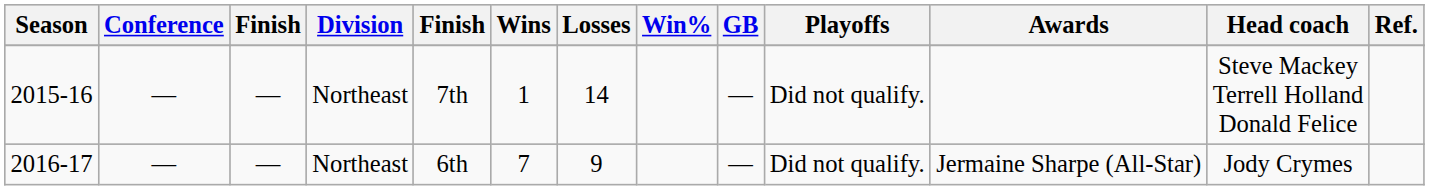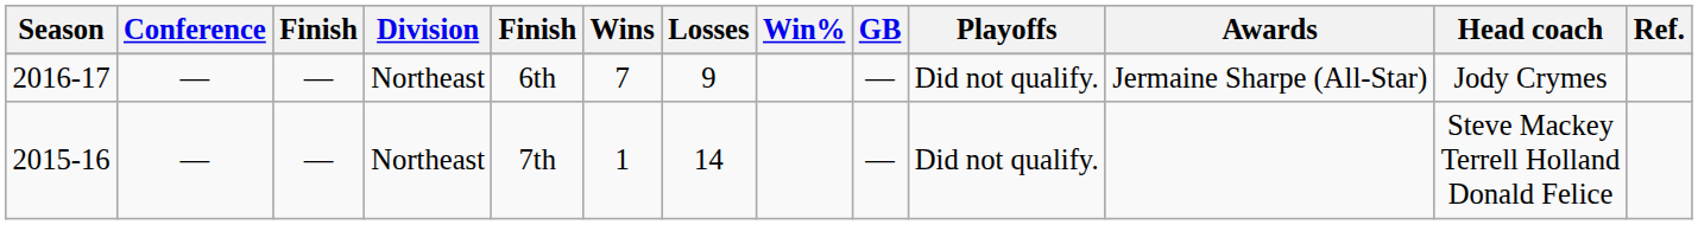 <table class="wikitable" style="text-align:center; font-size:95%" summary="Season (sortable), Conference, Finish (sortable), Division, Finish (sortable), Wins (sortable), Losses (sortable), Win% (sortable), GB (sortable), Playoffs, Awards and Head coach">
 <tr>
 <th scope="col">Season</th>
 <th scope="col" class="unsortable"><a href='#'>Conference</a></th>
 <th scope="col">Finish</th>
 <th scope="col" class="unsortable"><a href='#'>Division</a></th>
 <th scope="col">Finish</th>
 <th scope="col">Wins</th>
 <th scope="col">Losses</th>
 <th scope="col" class="unsortable"><a href='#'>Win%</a></th>
 <th scope="col" data-sort-type="number"><a href='#'>GB</a></th>
 <th scope="col" class="unsortable">Playoffs</th>
 <th scope="col" class="unsortable">Awards</th>
 <th scope="col" class="unsortable">Head coach</th>
 <th scope="col" class="unsortable">Ref.</th>
 </tr>
 <tr>
 </tr>
 <tr>
+<td>2016-17</td>
+<td>—</td>
+<td>—</td>
+<td>Northeast</td>
+<td>6th</td>
+<td>7</td>
+<td>9</td>
+<td></td>
+<td>—</td>
+<td>Did not qualify.</td>
+<td>Jermaine Sharpe (All-Star)</td>
+<td>Jody Crymes</td>
+<td></td>
+</tr>
+<tr>
 <td>2015-16</td>
 <td>—</td>
 <td>—</td>
 <td>Northeast</td>
 <td>7th</td>
 <td>1</td>
 <td>14</td>
 <td></td>
 <td>—</td>
 <td>Did not qualify.</td>
 <td></td>
 <td>Steve Mackey<br>Terrell Holland<br>Donald Felice</td>
 <td></td>
 </tr>
-<tr>
-<td>2016-17</td>
-<td>—</td>
-<td>—</td>
-<td>Northeast</td>
-<td>6th</td>
-<td>7</td>
-<td>9</td>
-<td></td>
-<td>—</td>
-<td>Did not qualify.</td>
-<td>Jermaine Sharpe (All-Star)</td>
-<td>Jody Crymes</td>
-<td></td>
-</tr>
 </table>
